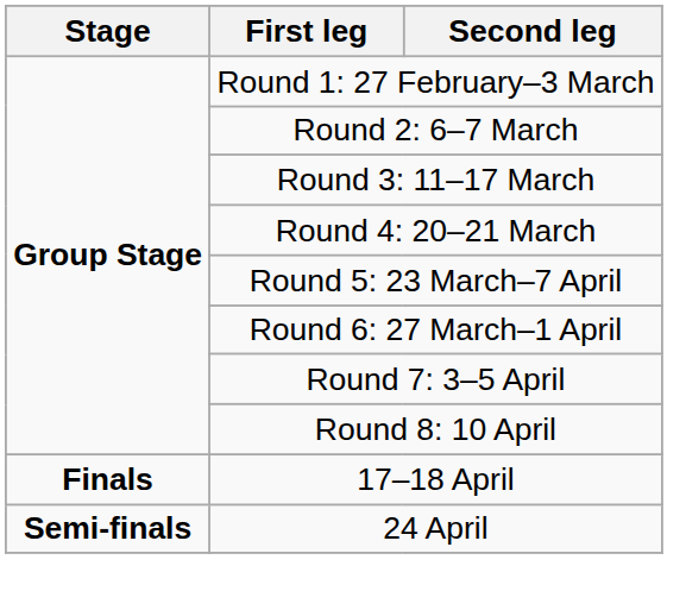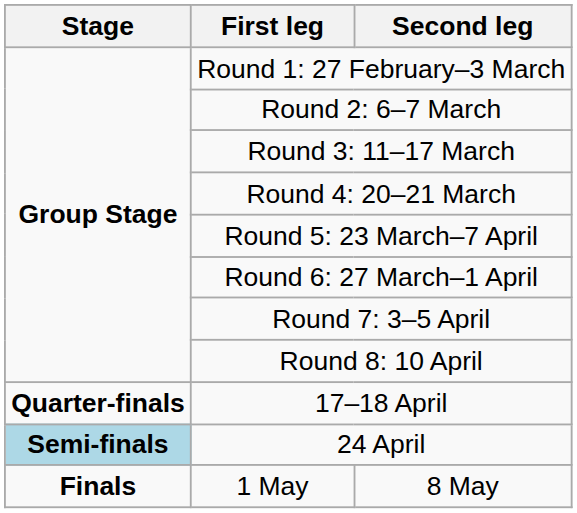 <table class=wikitable style="text-align:center; font-size:90%">
 <tr>
 <th>Stage</th>
 <th>First leg</th>
 <th>Second leg</th>
 </tr>
 <tr>
 <td rowspan=8><strong>Group Stage</strong></td>
 <td colspan=2>Round 1: 27 February–3 March</td>
 </tr>
 <tr>
 <td colspan=2>Round 2: 6–7 March</td>
 </tr>
 <tr>
 <td colspan=2>Round 3: 11–17 March</td>
 </tr>
 <tr>
 <td colspan=2>Round 4: 20–21 March</td>
 </tr>
 <tr>
 <td colspan=2>Round 5: 23 March–7 April</td>
 </tr>
 <tr>
 <td colspan=2>Round 6: 27 March–1 April</td>
 </tr>
 <tr>
 <td colspan=2>Round 7: 3–5 April</td>
 </tr>
 <tr>
 <td colspan=2>Round 8: 10 April</td>
 </tr>
 <tr>
-<td><strong>Finals</strong></td>
+<td><strong>Quarter-finals</strong></td>
 <td colspan=2>17–18 April</td>
 </tr>
 <tr>
-<td><strong>Semi-finals</strong></td>
+<td style="background: lightblue;"><strong>Semi-finals</strong></td>
 <td colspan=2>24 April</td>
 </tr>
+<tr>
+<td><strong>Finals</strong></td>
+<td>1 May</td>
+<td>8 May</td>
+</tr>
 </table>
